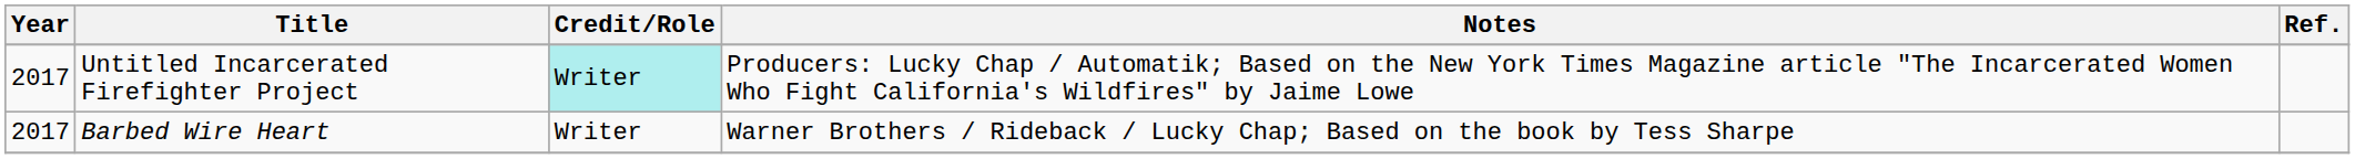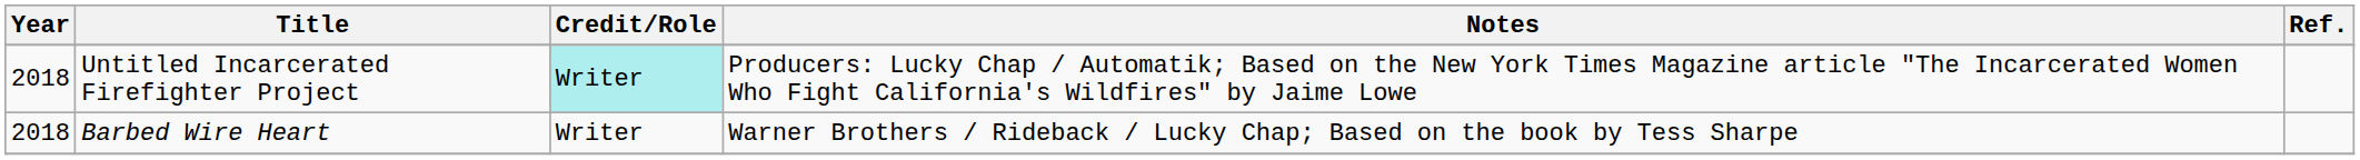 <table class="wikitable sortable">
 <tr>
 <th>Year</th>
 <th>Title</th>
 <th>Credit/Role</th>
 <th>Notes</th>
 <th>Ref.</th>
 </tr>
 <tr>
 </tr>
 <tr>
-<td>2017</td>
+<td>2018</td>
 <td>Untitled Incarcerated Firefighter Project</td>
 <td style="background: paleturquoise;">Writer</td>
 <td>Producers: Lucky Chap / Automatik; Based on the New York Times Magazine article "The Incarcerated Women Who Fight California's Wildfires" by Jaime Lowe</td>
 <td></td>
 </tr>
 <tr>
-<td>2017</td>
+<td>2018</td>
 <td><em>Barbed Wire Heart</em></td>
 <td>Writer</td>
 <td>Warner Brothers / Rideback / Lucky Chap; Based on the book by Tess Sharpe</td>
 <td></td>
 </tr>
 <tr>
 </tr>
 </table>
